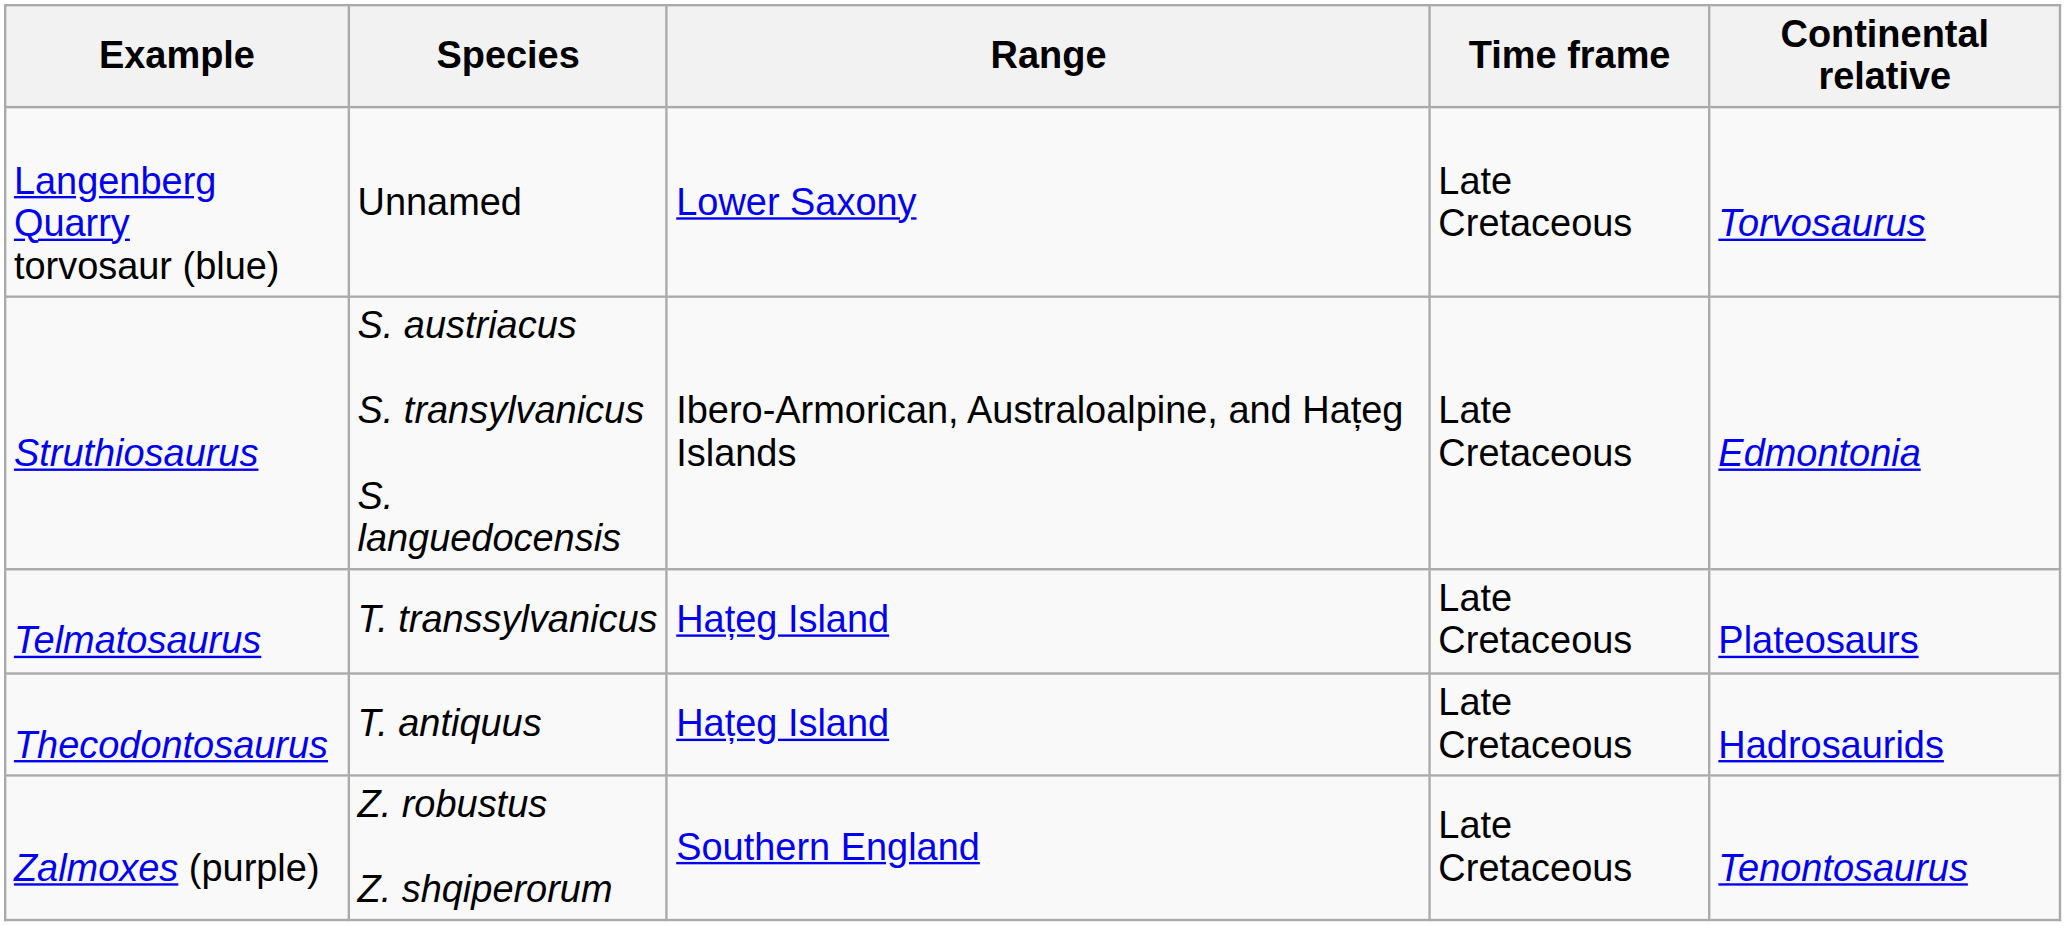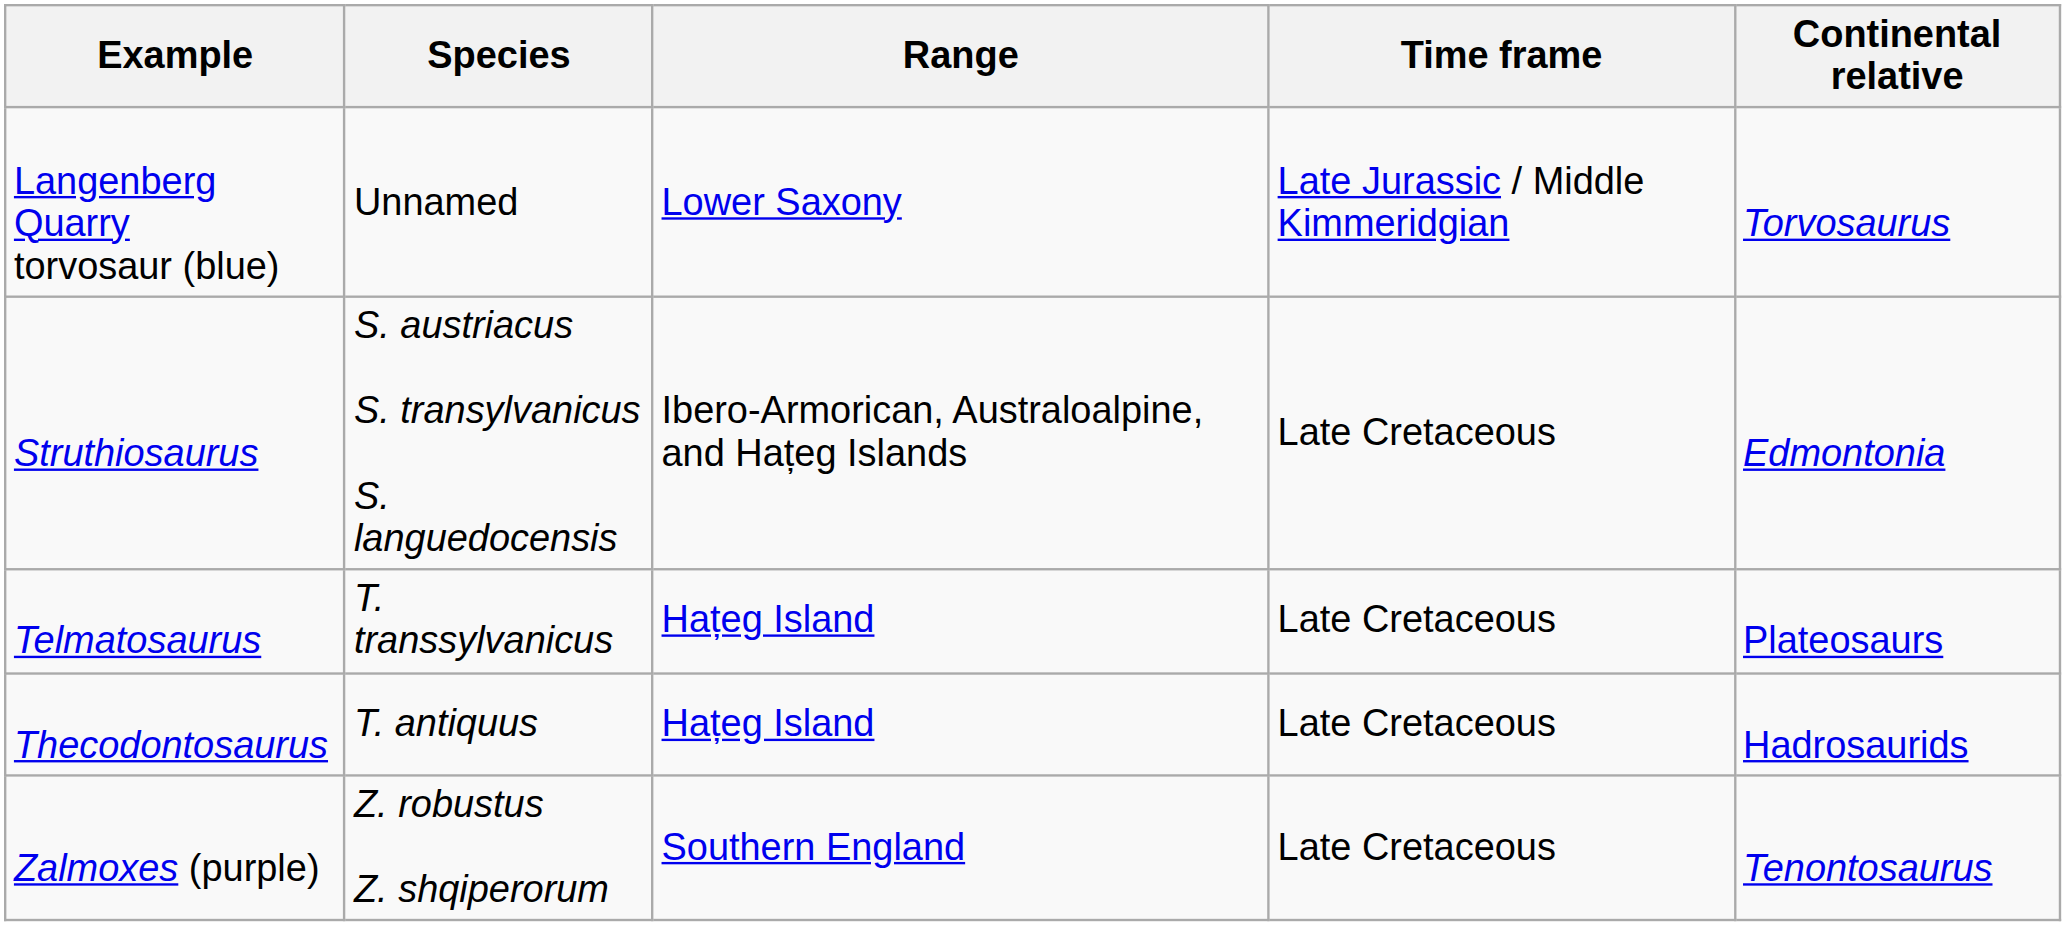 <table class=wikitable>
 <tr>
 <th>Example</th>
 <th>Species</th>
 <th>Range</th>
 <th>Time frame</th>
 <th>Continental relative</th>
 </tr>
 <tr>
 <td><br><a href='#'>Langenberg Quarry</a><br>torvosaur (blue)</td>
 <td>Unnamed</td>
 <td><a href='#'>Lower Saxony</a></td>
-<td>Late Cretaceous</td>
+<td><a href='#'>Late Jurassic</a> / Middle <a href='#'>Kimmeridgian</a></td>
 <td><br><em><a href='#'>Torvosaurus</a></em></td>
 </tr>
 <tr>
 <td><br><em><a href='#'>Struthiosaurus</a></em></td>
 <td><em>S. austriacus</em><br><br><em>S. transylvanicus</em><br><br><em>S. languedocensis</em></td>
 <td>Ibero-Armorican, Australoalpine, and Hațeg Islands</td>
 <td>Late Cretaceous</td>
 <td><br><em><a href='#'>Edmontonia</a></em></td>
 </tr>
 <tr>
 <td><br><em><a href='#'>Telmatosaurus</a></em></td>
 <td><em>T. transsylvanicus</em></td>
 <td><a href='#'>Hațeg Island</a></td>
 <td>Late Cretaceous</td>
 <td><br><a href='#'>Plateosaurs</a></td>
 </tr>
 <tr>
 <td><br><em><a href='#'>Thecodontosaurus</a></em></td>
 <td><em>T. antiquus</em></td>
 <td><a href='#'>Hațeg Island</a></td>
 <td>Late Cretaceous</td>
 <td><br><a href='#'>Hadrosaurids</a></td>
 </tr>
 <tr>
 <td><br><em><a href='#'>Zalmoxes</a></em> (purple)</td>
 <td><em>Z. robustus</em><br><br><em>Z. shqiperorum</em></td>
 <td><a href='#'>Southern England</a></td>
 <td>Late Cretaceous</td>
 <td><br><em><a href='#'>Tenontosaurus</a></em></td>
 </tr>
 </table>
